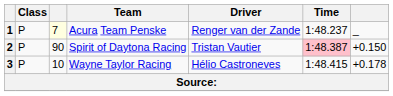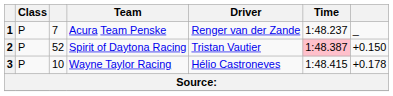 <table class="wikitable">
 <tr>
 <th scope="col"></th>
 <th scope="col">Class</th>
 <th scope="col"></th>
 <th scope="col">Team</th>
 <th scope="col">Driver</th>
 <th scope="col">Time</th>
 <th scope="col"></th>
 </tr>
 <tr>
 <th scope="row">1</th>
 <td>P</td>
-<td style="background: lightyellow;">7</td>
+<td>7</td>
 <td><a href='#'>Acura</a> <a href='#'>Team Penske</a></td>
 <td><a href='#'>Renger van der Zande</a></td>
 <td>1:48.237</td>
 <td>_</td>
 </tr>
 <tr>
 <th scope="row">2</th>
 <td>P</td>
-<td>90</td>
+<td>52</td>
 <td><a href='#'>Spirit of Daytona Racing</a></td>
 <td><a href='#'>Tristan Vautier</a></td>
 <td style="background: pink;">1:48.387</td>
 <td>+0.150</td>
 </tr>
 <tr>
 <th scope="row">3</th>
 <td>P</td>
 <td>10</td>
 <td><a href='#'>Wayne Taylor Racing</a></td>
 <td><a href='#'>Hélio Castroneves</a></td>
 <td>1:48.415</td>
 <td>+0.178</td>
 </tr>
 <tr>
 <th colspan="7">Source:</th>
 </tr>
 <tr>
 </tr>
 </table>
